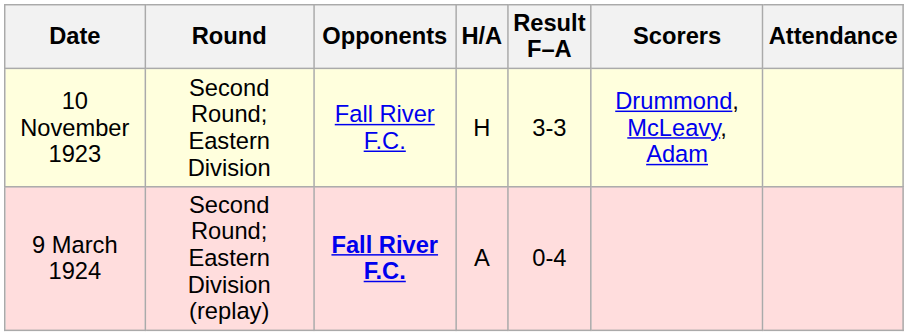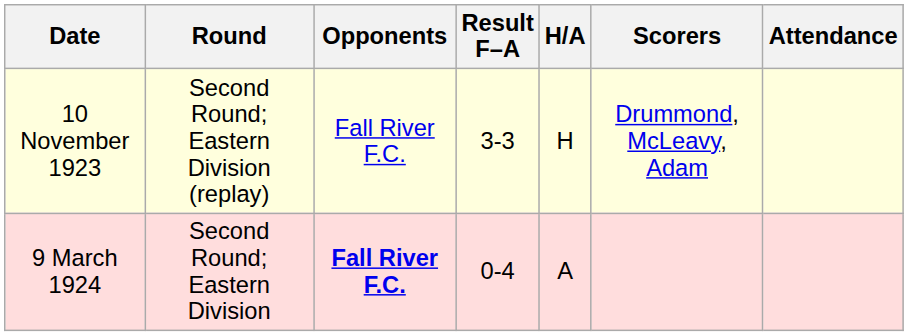 <table class="wikitable" style="text-align:center">
 <tr>
 <th>Date</th>
 <th>Round</th>
 <th>Opponents</th>
+<th>Result<br>F–A</th>
 <th>H/A</th>
-<th>Result<br>F–A</th>
 <th>Scorers</th>
 <th>Attendance</th>
 </tr>
 <tr bgcolor="#ffffdd">
 <td>10 November 1923</td>
-<td>Second Round; Eastern Division</td>
+<td>Second Round; Eastern Division (replay)</td>
 <td><a href='#'>Fall River F.C.</a></td>
+<td>3-3</td>
 <td>H</td>
-<td>3-3</td>
 <td><a href='#'>Drummond</a>, <a href='#'>McLeavy</a>, <a href='#'>Adam</a></td>
 <td></td>
 </tr>
 <tr bgcolor="#ffdddd">
 <td>9 March 1924</td>
-<td>Second Round; Eastern Division (replay)</td>
+<td>Second Round; Eastern Division</td>
 <td><strong><a href='#'>Fall River F.C.</a></strong></td>
+<td>0-4</td>
 <td>A</td>
-<td>0-4</td>
 <td></td>
 <td></td>
 </tr>
 </table>
